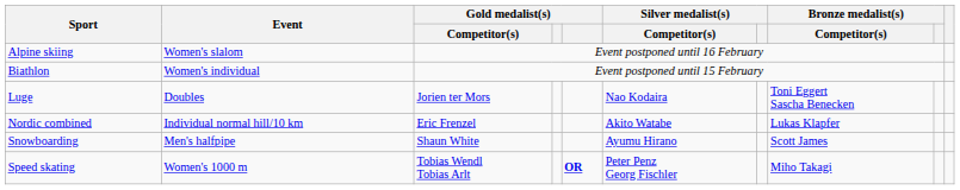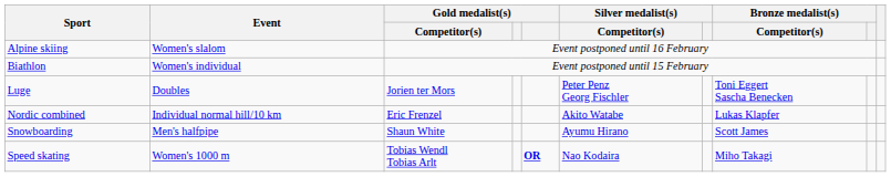 <table class="wikitable" style="width:100%;">
 <tr>
 <th rowspan="2">Sport</th>
 <th rowspan="2">Event</th>
 <th colspan="3">Gold medalist(s)</th>
 <th colspan="2">Silver medalist(s)</th>
 <th colspan="2">Bronze medalist(s)</th>
 <th rowspan="2"></th>
 </tr>
 <tr>
 <th>Competitor(s)</th>
 <th></th>
 <th></th>
 <th>Competitor(s)</th>
 <th></th>
 <th>Competitor(s)</th>
 <th></th>
 </tr>
 <tr>
 <td><a href='#'>Alpine skiing</a></td>
 <td><a href='#'>Women's slalom</a></td>
 <td colspan=7 align=center><em>Event postponed until 16 February</em></td>
 <td></td>
 </tr>
 <tr>
 <td><a href='#'>Biathlon</a></td>
 <td><a href='#'>Women's individual</a></td>
 <td colspan=7 align=center><em>Event postponed until 15 February</em></td>
 <td></td>
 </tr>
 <tr>
 <td><a href='#'>Luge</a></td>
 <td><a href='#'>Doubles</a></td>
 <td><a href='#'>Jorien ter Mors</a></td>
 <td></td>
 <td></td>
-<td><a href='#'>Nao Kodaira</a></td>
+<td><a href='#'>Peter Penz</a><br><a href='#'>Georg Fischler</a></td>
 <td></td>
 <td><a href='#'>Toni Eggert</a><br><a href='#'>Sascha Benecken</a></td>
 <td></td>
 <td></td>
 </tr>
 <tr>
 <td><a href='#'>Nordic combined</a></td>
 <td><a href='#'>Individual normal hill/10 km</a></td>
 <td><a href='#'>Eric Frenzel</a></td>
 <td></td>
 <td></td>
 <td><a href='#'>Akito Watabe</a></td>
 <td></td>
 <td><a href='#'>Lukas Klapfer</a></td>
 <td></td>
 <td></td>
 </tr>
 <tr>
 <td><a href='#'>Snowboarding</a></td>
 <td><a href='#'>Men's halfpipe</a></td>
 <td><a href='#'>Shaun White</a></td>
 <td></td>
 <td></td>
 <td><a href='#'>Ayumu Hirano</a></td>
 <td></td>
 <td><a href='#'>Scott James</a></td>
 <td></td>
 <td></td>
 </tr>
 <tr>
 <td><a href='#'>Speed skating</a></td>
 <td><a href='#'>Women's 1000 m</a></td>
 <td><a href='#'>Tobias Wendl</a><br><a href='#'>Tobias Arlt</a></td>
 <td></td>
 <td><strong><a href='#'>OR</a></strong></td>
-<td><a href='#'>Peter Penz</a><br><a href='#'>Georg Fischler</a></td>
+<td><a href='#'>Nao Kodaira</a></td>
 <td></td>
 <td><a href='#'>Miho Takagi</a></td>
 <td></td>
 <td></td>
 </tr>
 </table>
